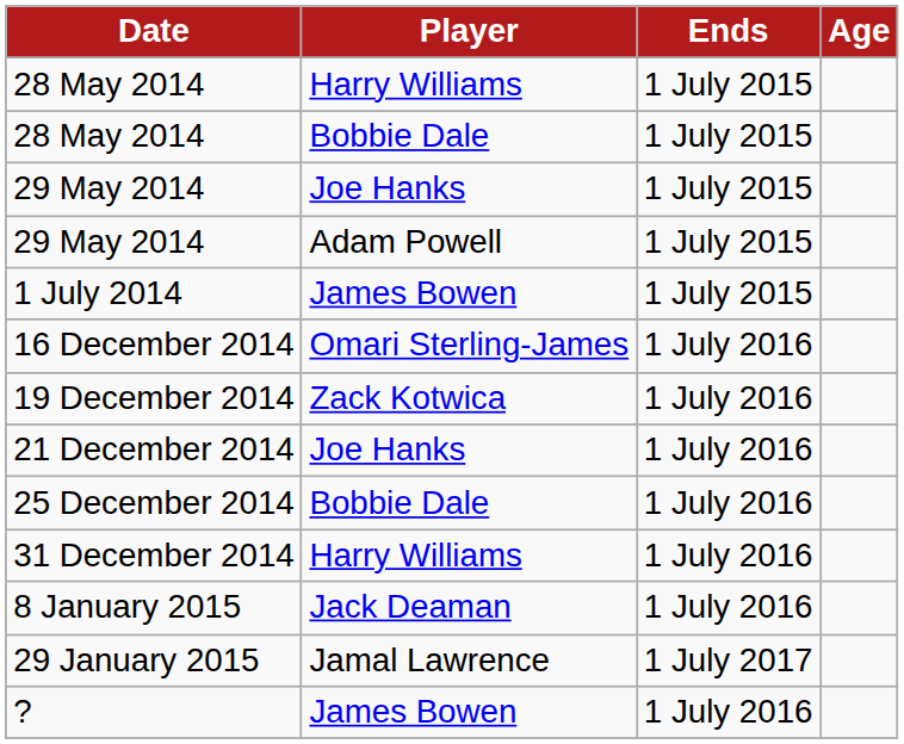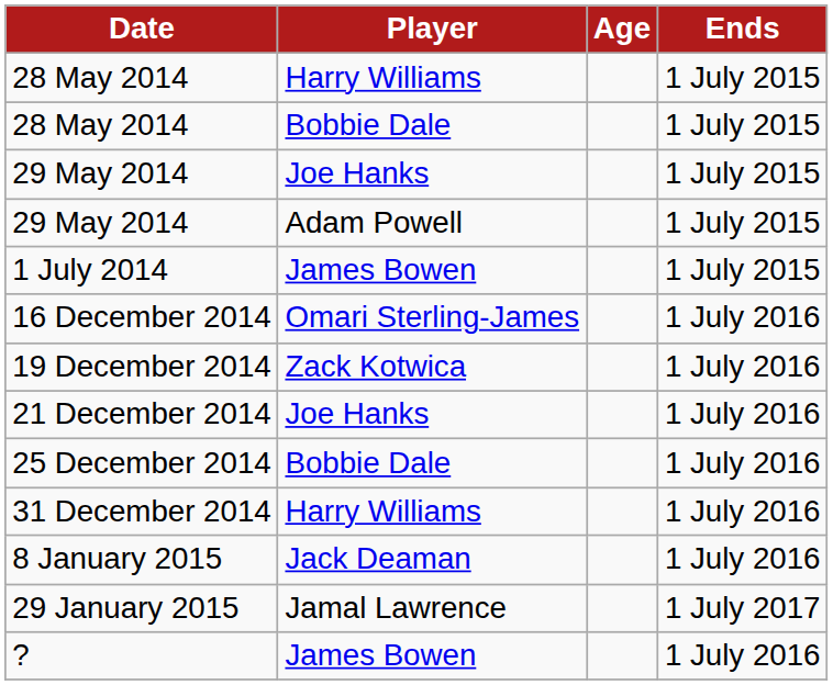 <table class="wikitable">
 <tr>
 <th style="background:#B11B1B; color:#fff; ">Date</th>
 <th style="background:#B11B1B; color:#fff; ">Player</th>
+<th style="background:#B11B1B; color:#fff; ">Age</th>
 <th style="background:#B11B1B; color:#fff; ">Ends</th>
-<th style="background:#B11B1B; color:#fff; ">Age</th>
 </tr>
 <tr>
 <td>28 May 2014</td>
 <td> <a href='#'>Harry Williams</a></td>
+<td></td>
 <td>1 July 2015</td>
-<td></td>
 </tr>
 <tr>
 <td>28 May 2014</td>
 <td> <a href='#'>Bobbie Dale</a></td>
+<td></td>
 <td>1 July 2015</td>
-<td></td>
 </tr>
 <tr>
 <td>29 May 2014</td>
 <td> <a href='#'>Joe Hanks</a></td>
+<td></td>
 <td>1 July 2015</td>
-<td></td>
 </tr>
 <tr>
 <td>29 May 2014</td>
 <td> Adam Powell</td>
+<td></td>
 <td>1 July 2015</td>
-<td></td>
 </tr>
 <tr>
 <td>1 July 2014</td>
 <td> <a href='#'>James Bowen</a></td>
+<td></td>
 <td>1 July 2015</td>
-<td></td>
 </tr>
 <tr>
 <td>16 December 2014</td>
 <td> <a href='#'>Omari Sterling-James</a></td>
+<td></td>
 <td>1 July 2016</td>
-<td></td>
 </tr>
 <tr>
 <td>19 December 2014</td>
 <td> <a href='#'>Zack Kotwica</a></td>
+<td></td>
 <td>1 July 2016</td>
-<td></td>
 </tr>
 <tr>
 <td>21 December 2014</td>
 <td> <a href='#'>Joe Hanks</a></td>
+<td></td>
 <td>1 July 2016</td>
-<td></td>
 </tr>
 <tr>
 <td>25 December 2014</td>
 <td> <a href='#'>Bobbie Dale</a></td>
+<td></td>
 <td>1 July 2016</td>
-<td></td>
 </tr>
 <tr>
 <td>31 December 2014</td>
 <td> <a href='#'>Harry Williams</a></td>
+<td></td>
 <td>1 July 2016</td>
-<td></td>
 </tr>
 <tr>
 <td>8 January 2015</td>
 <td> <a href='#'>Jack Deaman</a></td>
+<td></td>
 <td>1 July 2016</td>
-<td></td>
 </tr>
 <tr>
 <td>29 January 2015</td>
 <td> Jamal Lawrence</td>
+<td></td>
 <td>1 July 2017</td>
-<td></td>
 </tr>
 <tr>
 <td>?</td>
 <td> <a href='#'>James Bowen</a></td>
+<td></td>
 <td>1 July 2016</td>
-<td></td>
 </tr>
 </table>
